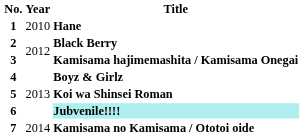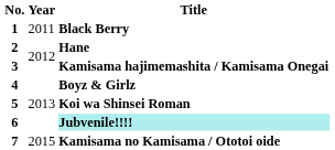 <table>
 <tr>
 <th>No.</th>
 <th>Year</th>
 <th>Title</th>
 </tr>
 <tr>
 <th>1</th>
-<td>2010</td>
-<td><strong>Hane</strong></td>
+<td>2011</td>
+<td><strong>Black Berry</strong></td>
 </tr>
 <tr>
 <th>2</th>
 <td rowspan="2">2012</td>
-<td><strong>Black Berry</strong></td>
+<td><strong>Hane</strong></td>
 </tr>
 <tr>
 <th>3</th>
 <td><strong>Kamisama hajimemashita / Kamisama Onegai</strong></td>
 </tr>
 <tr>
 <th>4</th>
 <td rowspan="3">2013</td>
 <td><strong>Boyz & Girlz</strong></td>
 </tr>
 <tr>
 <th>5</th>
 <td><strong>Koi wa Shinsei Roman</strong></td>
 </tr>
 <tr>
 <th>6</th>
 <td style="background: paleturquoise;"><strong>Jubvenile!!!!</strong></td>
 </tr>
 <tr>
 <th>7</th>
-<td>2014</td>
+<td>2015</td>
 <td><strong>Kamisama no Kamisama / Ototoi oide</strong></td>
 </tr>
 </table>
